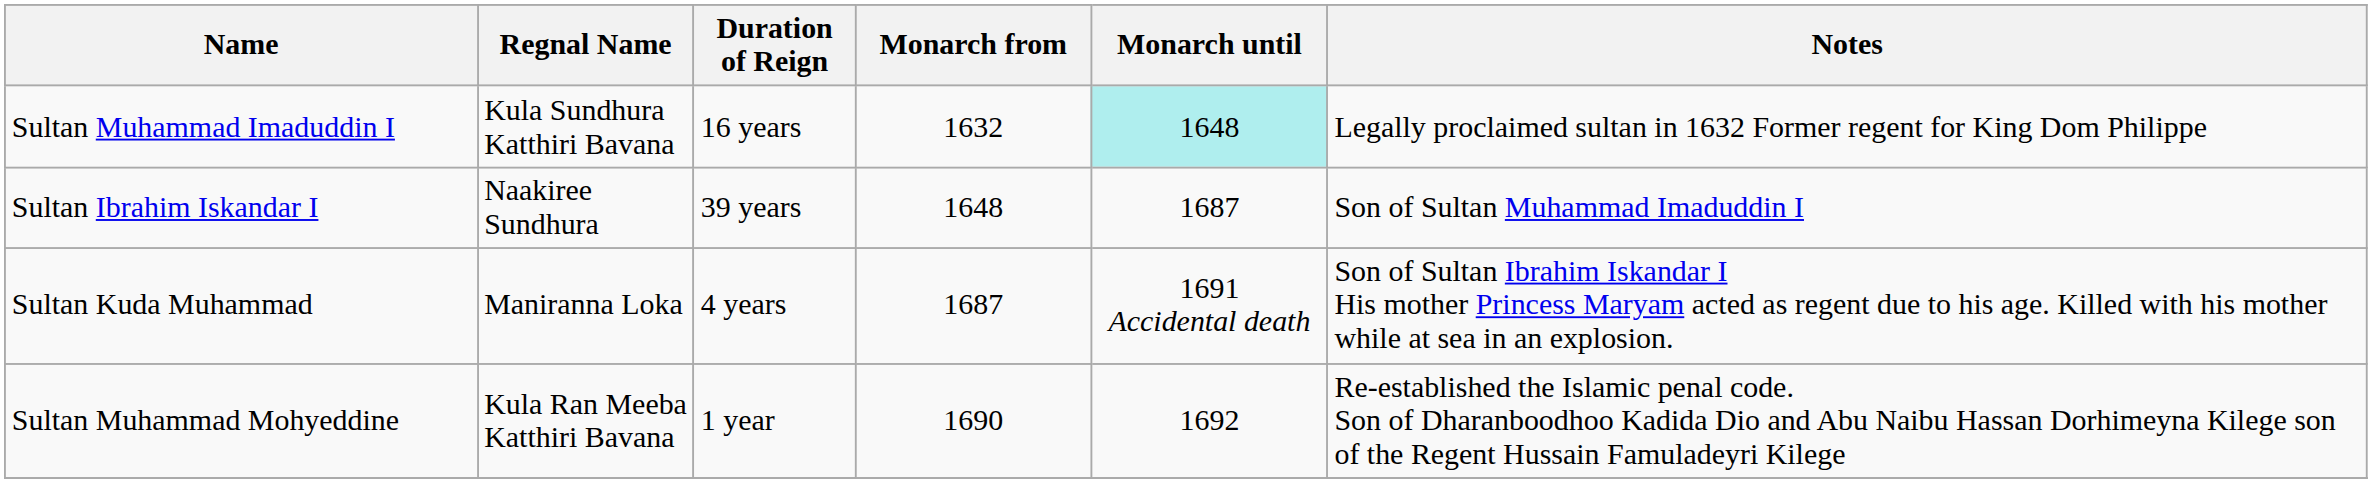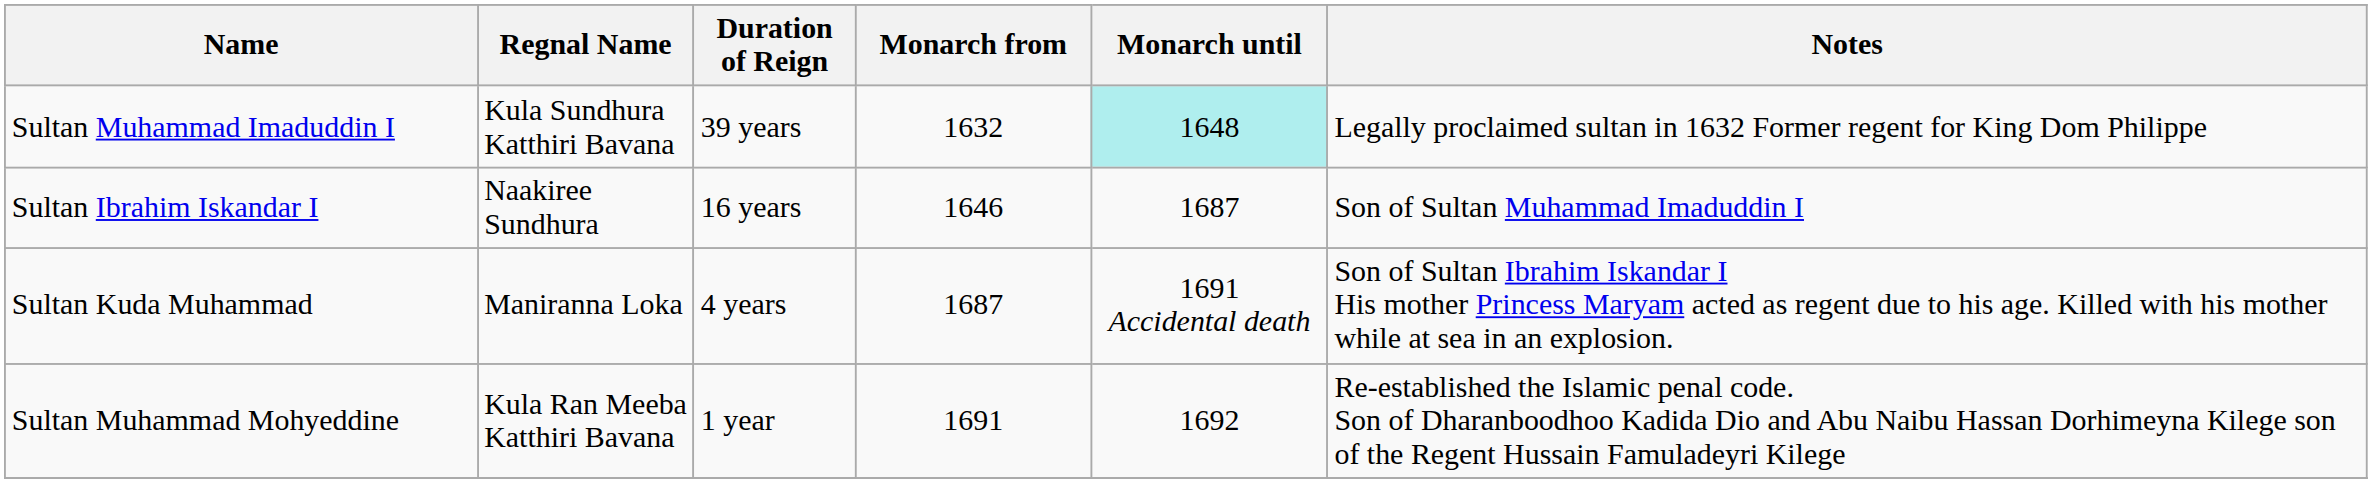 <table width=100% class="wikitable">
 <tr>
 <th width=20%>Name</th>
 <th>Regnal Name</th>
 <th>Duration of Reign</th>
 <th width=10%>Monarch from</th>
 <th width=10%>Monarch until</th>
 <th width=44%>Notes</th>
 </tr>
 <tr>
 <td align="left">Sultan <a href='#'>Muhammad Imaduddin I</a></td>
 <td>Kula Sundhura Katthiri Bavana</td>
-<td>16 years</td>
+<td>39 years</td>
 <td align="center">1632</td>
 <td align="center" style="background: paleturquoise;">1648</td>
 <td align="left">Legally proclaimed sultan in 1632 Former regent for King Dom Philippe</td>
 </tr>
 <tr>
 <td align="left">Sultan <a href='#'>Ibrahim Iskandar I</a></td>
 <td>Naakiree Sundhura</td>
-<td>39 years</td>
-<td align="center">1648</td>
+<td>16 years</td>
+<td align="center">1646</td>
 <td align="center">1687</td>
 <td align="left">Son of Sultan <a href='#'>Muhammad Imaduddin I</a></td>
 </tr>
 <tr>
 <td align="left">Sultan Kuda Muhammad</td>
 <td>Maniranna Loka</td>
 <td>4 years</td>
 <td align="center">1687</td>
 <td align="center">1691<br><em>Accidental death</em></td>
 <td align="left">Son of Sultan <a href='#'>Ibrahim Iskandar I</a><br>His mother <a href='#'>Princess Maryam</a> acted as regent due to his age. Killed with his mother while at sea in an explosion.</td>
 </tr>
 <tr>
 <td align="left">Sultan Muhammad Mohyeddine</td>
 <td>Kula Ran Meeba Katthiri Bavana</td>
 <td>1 year</td>
-<td align="center">1690</td>
+<td align="center">1691</td>
 <td align="center">1692</td>
 <td align="left">Re-established the Islamic penal code.<br>Son of Dharanboodhoo Kadida Dio and Abu Naibu Hassan Dorhimeyna Kilege son of the Regent Hussain Famuladeyri Kilege</td>
 </tr>
 <tr>
 </tr>
 </table>
